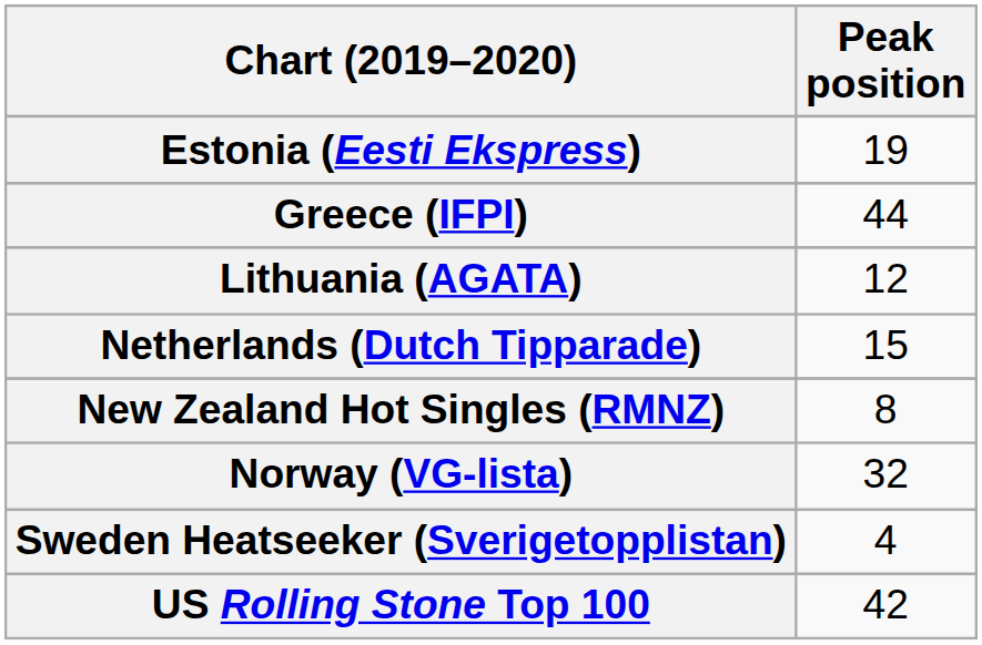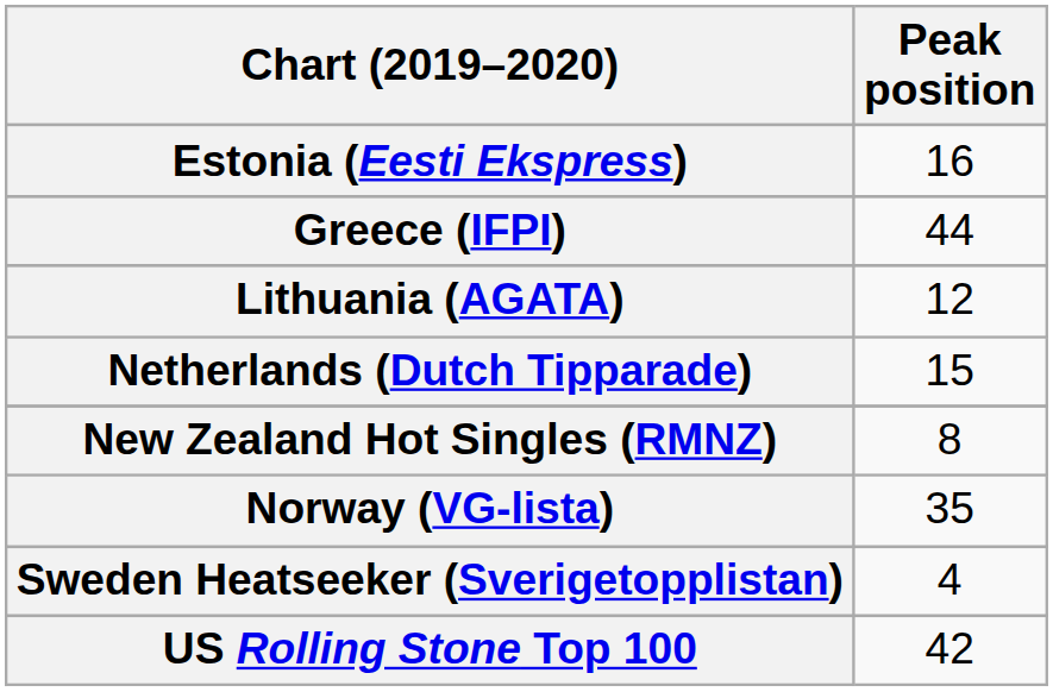 <table class="wikitable sortable plainrowheaders" style="text-align:center">
 <tr>
 <th scope="col">Chart (2019–2020)</th>
 <th scope="col">Peak<br>position</th>
 </tr>
 <tr>
 </tr>
 <tr>
 </tr>
 <tr>
 </tr>
 <tr>
 </tr>
 <tr>
 </tr>
 <tr>
 </tr>
 <tr>
 <th scope="row">Estonia (<em><a href='#'>Eesti Ekspress</a></em>)</th>
-<td>19</td>
+<td>16</td>
 </tr>
 <tr>
 </tr>
 <tr>
 <th scope="row">Greece (<a href='#'>IFPI</a>)</th>
 <td>44</td>
 </tr>
 <tr>
 </tr>
 <tr>
 </tr>
 <tr>
 <th scope="row">Lithuania (<a href='#'>AGATA</a>)</th>
 <td>12</td>
 </tr>
 <tr>
 <th scope="row">Netherlands (<a href='#'>Dutch Tipparade</a>)</th>
 <td>15</td>
 </tr>
 <tr>
 </tr>
 <tr>
 <th scope="row">New Zealand Hot Singles (<a href='#'>RMNZ</a>)</th>
 <td>8</td>
 </tr>
 <tr>
 <th scope="row">Norway (<a href='#'>VG-lista</a>)</th>
-<td>32</td>
+<td>35</td>
 </tr>
 <tr>
 </tr>
 <tr>
 </tr>
 <tr>
 </tr>
 <tr>
 <th scope="row">Sweden Heatseeker (<a href='#'>Sverigetopplistan</a>)</th>
 <td>4</td>
 </tr>
 <tr>
 </tr>
 <tr>
 </tr>
 <tr>
 </tr>
 <tr>
 </tr>
 <tr>
 </tr>
 <tr>
 </tr>
 <tr>
 </tr>
 <tr>
 <th scope="row">US <a href='#'><em>Rolling Stone</em> Top 100</a></th>
 <td>42</td>
 </tr>
 </table>
